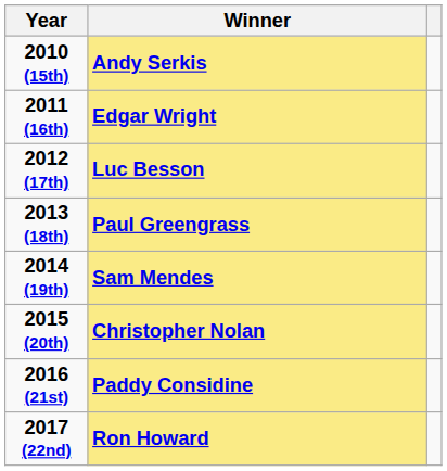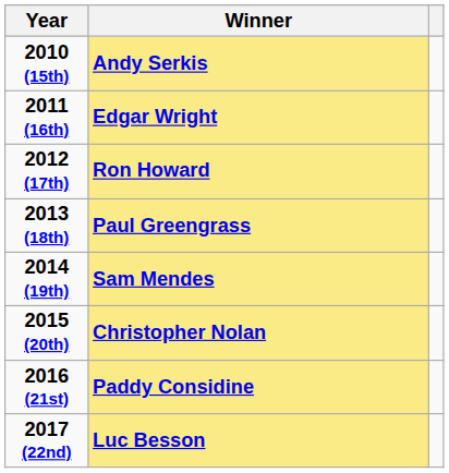 <table class="wikitable" width="40%">
 <tr bgcolor="#bebebe">
 <th width="10%">Year</th>
 <th width="50%">Winner</th>
 <th width="2%"></th>
 </tr>
 <tr>
 <td style="text-align:center"><strong>2010<br> <small><a href='#'>(15th)</a></small></strong></td>
 <td style="background:#FAEB86"><strong><a href='#'>Andy Serkis</a></strong></td>
 <td style="text-align:center"></td>
 </tr>
 <tr>
 <td style="text-align:center"><strong>2011<br> <small><a href='#'>(16th)</a></small></strong></td>
 <td style="background:#FAEB86"><strong><a href='#'>Edgar Wright</a></strong></td>
 <td style="text-align:center"></td>
 </tr>
 <tr>
 <td style="text-align:center"><strong>2012<br> <small><a href='#'>(17th)</a></small></strong></td>
-<td style="background:#FAEB86"><strong><a href='#'>Luc Besson</a></strong></td>
+<td style="background:#FAEB86"><strong><a href='#'>Ron Howard</a></strong></td>
 <td style="text-align:center"></td>
 </tr>
 <tr>
 <td style="text-align:center"><strong>2013<br> <small><a href='#'>(18th)</a></small></strong></td>
 <td style="background:#FAEB86"><strong><a href='#'>Paul Greengrass</a></strong></td>
 <td style="text-align:center"></td>
 </tr>
 <tr>
 <td style="text-align:center"><strong>2014<br> <small><a href='#'>(19th)</a></small></strong></td>
 <td style="background:#FAEB86"><strong><a href='#'>Sam Mendes</a></strong></td>
 <td style="text-align:center"></td>
 </tr>
 <tr>
 <td style="text-align:center"><strong>2015<br> <small><a href='#'>(20th)</a></small></strong></td>
 <td style="background:#FAEB86"><strong><a href='#'>Christopher Nolan</a></strong></td>
 <td style="text-align:center"></td>
 </tr>
 <tr>
 <td style="text-align:center"><strong>2016<br> <small><a href='#'>(21st)</a></small></strong></td>
 <td style="background:#FAEB86"><strong><a href='#'>Paddy Considine</a></strong></td>
 <td style="text-align:center"></td>
 </tr>
 <tr>
 <td style="text-align:center"><strong>2017<br> <small><a href='#'>(22nd)</a></small></strong></td>
-<td style="background:#FAEB86"><strong><a href='#'>Ron Howard</a></strong></td>
+<td style="background:#FAEB86"><strong><a href='#'>Luc Besson</a></strong></td>
 <td style="text-align:center"></td>
 </tr>
 </table>
